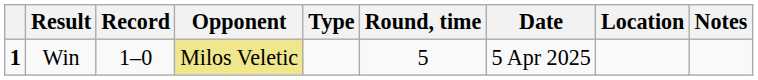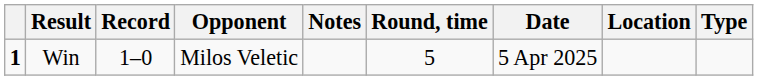 <table class="wikitable" style="text-align:center">
 <tr>
 <th></th>
 <th>Result</th>
 <th>Record</th>
 <th>Opponent</th>
-<th>Type</th>
+<th>Notes</th>
 <th>Round, time</th>
 <th>Date</th>
 <th>Location</th>
-<th>Notes</th>
+<th>Type</th>
 </tr>
 <tr>
 <td><strong>1</strong></td>
 <td>Win</td>
 <td>1–0</td>
-<td style="background: khaki; text-align:left;">Milos Veletic</td>
+<td style="text-align:left;">Milos Veletic</td>
 <td></td>
 <td>5</td>
 <td>5 Apr 2025</td>
 <td style="text-align:left;"></td>
 <td></td>
 </tr>
 </table>
